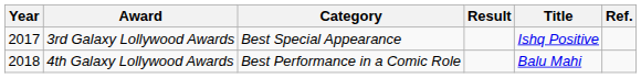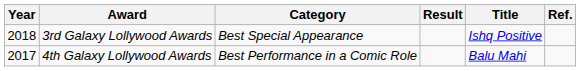 <table class="wikitable">
 <tr>
 <th>Year</th>
 <th>Award</th>
 <th>Category</th>
 <th>Result</th>
 <th>Title</th>
 <th>Ref.</th>
 </tr>
 <tr>
-<td>2017</td>
+<td>2018</td>
 <td><em>3rd Galaxy Lollywood Awards</em></td>
 <td><em>Best Special Appearance</em></td>
 <td></td>
 <td><em><a href='#'>Ishq Positive</a></em></td>
 <td></td>
 </tr>
 <tr>
-<td>2018</td>
+<td>2017</td>
 <td><em>4th Galaxy Lollywood Awards</em></td>
 <td><em>Best Performance in a Comic Role</em></td>
 <td></td>
 <td><em><a href='#'>Balu Mahi</a></em></td>
 <td></td>
 </tr>
 </table>
